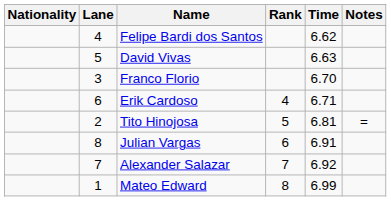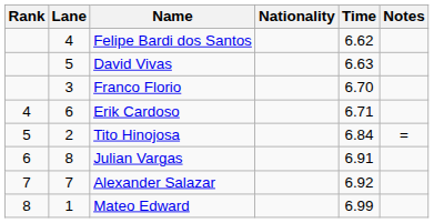 <table class="wikitable sortable" style="text-align:center">
 <tr>
-<th>Nationality</th>
+<th>Rank</th>
 <th>Lane</th>
 <th>Name</th>
-<th>Rank</th>
+<th>Nationality</th>
 <th>Time</th>
 <th>Notes</th>
 </tr>
 <tr>
-<td align=left></td>
+<td></td>
 <td>4</td>
 <td align=left><a href='#'>Felipe Bardi dos Santos</a></td>
-<td></td>
+<td align=left></td>
 <td>6.62</td>
 <td></td>
 </tr>
 <tr>
-<td align=left></td>
+<td></td>
 <td>5</td>
 <td align=left><a href='#'>David Vivas</a></td>
-<td></td>
+<td align=left></td>
 <td>6.63</td>
 <td></td>
 </tr>
 <tr>
-<td align=left></td>
+<td></td>
 <td>3</td>
 <td align=left><a href='#'>Franco Florio</a></td>
-<td></td>
+<td align=left></td>
 <td>6.70</td>
 <td></td>
 </tr>
 <tr>
-<td align=left></td>
+<td>4</td>
 <td>6</td>
 <td align=left><a href='#'>Erik Cardoso</a></td>
-<td>4</td>
+<td align=left></td>
 <td>6.71</td>
 <td></td>
 </tr>
 <tr>
-<td align=left></td>
+<td>5</td>
 <td>2</td>
 <td align=left><a href='#'>Tito Hinojosa</a></td>
-<td>5</td>
-<td>6.81</td>
+<td align=left></td>
+<td>6.84</td>
 <td>=</td>
 </tr>
 <tr>
-<td align=left></td>
+<td>6</td>
 <td>8</td>
 <td align=left><a href='#'>Julian Vargas</a></td>
-<td>6</td>
+<td align=left></td>
 <td>6.91</td>
 <td></td>
 </tr>
 <tr>
-<td align=left></td>
+<td>7</td>
 <td>7</td>
 <td align=left><a href='#'>Alexander Salazar</a></td>
-<td>7</td>
+<td align=left></td>
 <td>6.92</td>
 <td></td>
 </tr>
 <tr>
-<td align=left></td>
+<td>8</td>
 <td>1</td>
 <td align=left><a href='#'>Mateo Edward</a></td>
-<td>8</td>
+<td align=left></td>
 <td>6.99</td>
 <td></td>
 </tr>
 </table>
